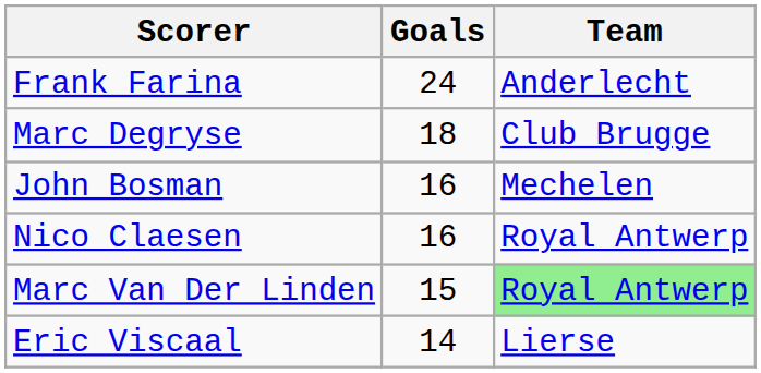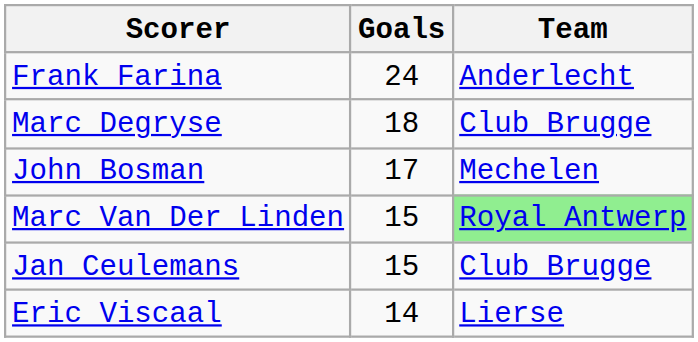 <table class="wikitable">
 <tr>
 <th>Scorer</th>
 <th>Goals</th>
 <th>Team</th>
 </tr>
 <tr>
 <td> <a href='#'>Frank Farina</a></td>
 <td style="text-align:center;">24</td>
 <td><a href='#'>Anderlecht</a></td>
 </tr>
 <tr>
 <td> <a href='#'>Marc Degryse</a></td>
 <td style="text-align:center;">18</td>
 <td><a href='#'>Club Brugge</a></td>
 </tr>
 <tr>
 <td> <a href='#'>John Bosman</a></td>
-<td style="text-align:center;">16</td>
+<td style="text-align:center;">17</td>
 <td><a href='#'>Mechelen</a></td>
-</tr>
-<tr>
-<td> <a href='#'>Nico Claesen</a></td>
-<td style="text-align:center;">16</td>
-<td><a href='#'>Royal Antwerp</a></td>
 </tr>
 <tr>
 <td> <a href='#'>Marc Van Der Linden</a></td>
 <td style="text-align:center;">15</td>
 <td style="background: lightgreen;"><a href='#'>Royal Antwerp</a></td>
 </tr>
 <tr>
+<td> <a href='#'>Jan Ceulemans</a></td>
+<td style="text-align:center;">15</td>
+<td><a href='#'>Club Brugge</a></td>
+</tr>
+<tr>
 <td> <a href='#'>Eric Viscaal</a></td>
 <td style="text-align:center;">14</td>
 <td><a href='#'>Lierse</a></td>
 </tr>
 </table>
